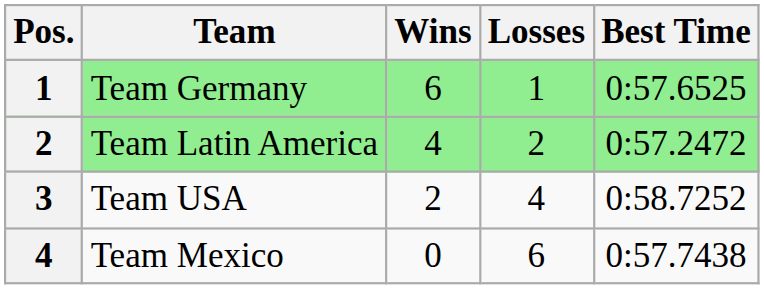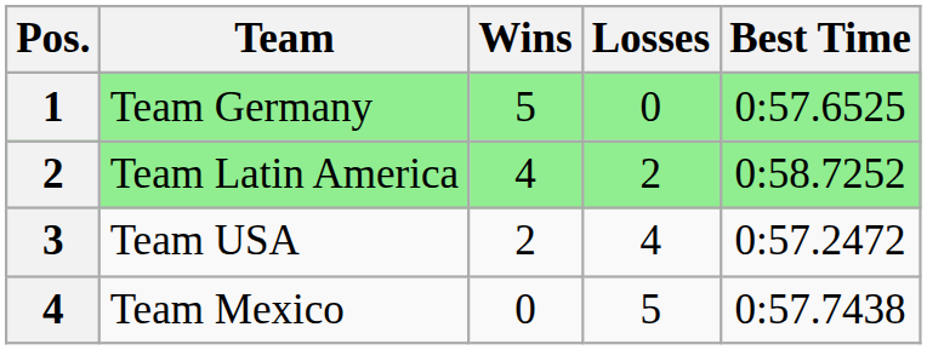 <table class="wikitable">
 <tr>
 <th>Pos.</th>
 <th>Team</th>
 <th>Wins</th>
 <th>Losses</th>
 <th>Best Time</th>
 </tr>
 <tr style="background:lightgreen;">
 <th>1</th>
 <td> Team Germany</td>
-<td style="text-align:center;">6</td>
-<td style="text-align:center;">1</td>
+<td style="text-align:center;">5</td>
+<td style="text-align:center;">0</td>
 <td style="text-align:center;">0:57.6525</td>
 </tr>
 <tr style="background:lightgreen;">
 <th>2</th>
 <td> Team Latin America</td>
 <td style="text-align:center;">4</td>
 <td style="text-align:center;">2</td>
-<td style="text-align:center;">0:57.2472</td>
+<td style="text-align:center;">0:58.7252</td>
 </tr>
 <tr>
 <th>3</th>
 <td> Team USA</td>
 <td style="text-align:center;">2</td>
 <td style="text-align:center;">4</td>
-<td style="text-align:center;">0:58.7252</td>
+<td style="text-align:center;">0:57.2472</td>
 </tr>
 <tr>
 <th>4</th>
 <td> Team Mexico</td>
 <td style="text-align:center;">0</td>
-<td style="text-align:center;">6</td>
+<td style="text-align:center;">5</td>
 <td style="text-align:center;">0:57.7438</td>
 </tr>
 </table>
